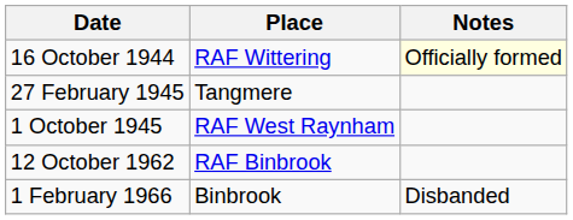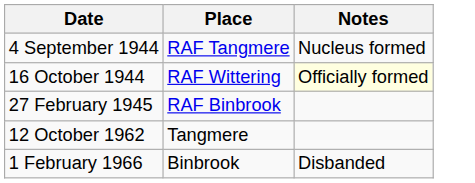 <table class="wikitable">
 <tr>
 <th>Date</th>
 <th>Place</th>
 <th>Notes</th>
+</tr>
+<tr>
+<td>4 September 1944</td>
+<td><a href='#'>RAF Tangmere</a></td>
+<td>Nucleus formed</td>
 </tr>
 <tr>
 <td>16 October 1944</td>
 <td><a href='#'>RAF Wittering</a></td>
 <td style="background: lightyellow;">Officially formed</td>
 </tr>
 <tr>
 <td>27 February 1945</td>
-<td>Tangmere</td>
-<td></td>
-</tr>
-<tr>
-<td>1 October 1945</td>
-<td><a href='#'>RAF West Raynham</a></td>
+<td><a href='#'>RAF Binbrook</a></td>
 <td></td>
 </tr>
 <tr>
 <td>12 October 1962</td>
-<td><a href='#'>RAF Binbrook</a></td>
+<td>Tangmere</td>
 <td></td>
 </tr>
 <tr>
 <td>1 February 1966</td>
 <td>Binbrook</td>
 <td>Disbanded</td>
 </tr>
 </table>
